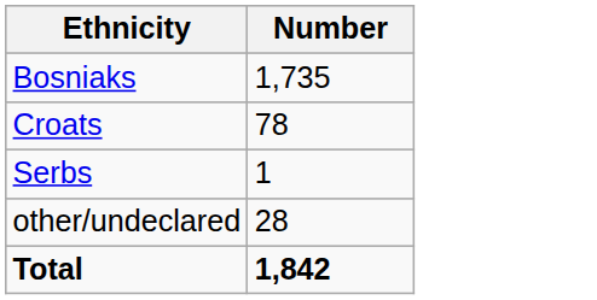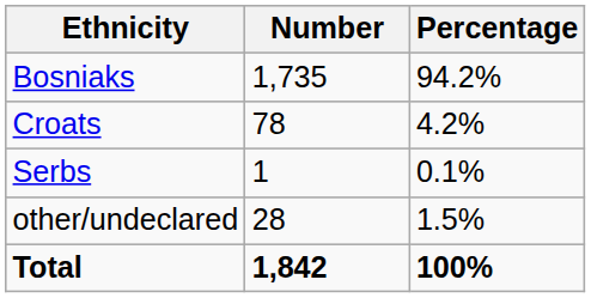 <table class="wikitable">
 <tr>
 <th width="100px">Ethnicity</th>
 <th width="80px">Number</th>
+<th width="80px">Percentage</th>
 </tr>
 <tr>
 <td><a href='#'>Bosniaks</a></td>
 <td>1,735</td>
+<td>94.2%</td>
 </tr>
 <tr>
 <td><a href='#'>Croats</a></td>
 <td>78</td>
+<td>4.2%</td>
 </tr>
 <tr>
 <td><a href='#'>Serbs</a></td>
 <td>1</td>
+<td>0.1%</td>
 </tr>
 <tr>
 <td>other/undeclared</td>
 <td>28</td>
+<td>1.5%</td>
 </tr>
 <tr>
 <td><strong>Total</strong></td>
 <td><strong>1,842</strong></td>
+<td><strong>100%</strong></td>
 </tr>
 </table>
